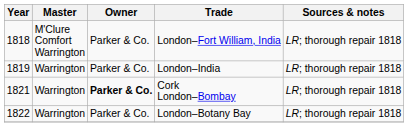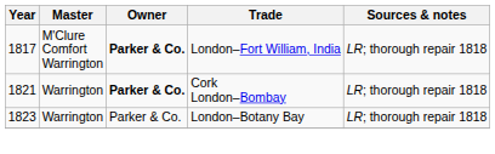 <table class=" wikitable">
 <tr>
 <th>Year</th>
 <th>Master</th>
 <th>Owner</th>
 <th>Trade</th>
 <th>Sources & notes</th>
 </tr>
 <tr>
-<td>1818</td>
+<td>1817</td>
 <td>M'Clure<br>Comfort<br>Warrington</td>
-<td>Parker & Co.</td>
+<td><strong>Parker & Co.</strong></td>
 <td>London–<a href='#'>Fort William, India</a></td>
-<td><em>LR</em>; thorough repair 1818</td>
-</tr>
-<tr>
-<td>1819</td>
-<td>Warrington</td>
-<td>Parker & Co.</td>
-<td>London–India</td>
 <td><em>LR</em>; thorough repair 1818</td>
 </tr>
 <tr>
 <td>1821</td>
 <td>Warrington</td>
 <td><strong>Parker & Co.</strong></td>
 <td>Cork<br>London–<a href='#'>Bombay</a></td>
 <td><em>LR</em>; thorough repair 1818</td>
 </tr>
 <tr>
-<td>1822</td>
+<td>1823</td>
 <td>Warrington</td>
 <td>Parker & Co.</td>
 <td>London–Botany Bay</td>
 <td><em>LR</em>; thorough repair 1818</td>
 </tr>
 <tr>
 </tr>
 </table>
